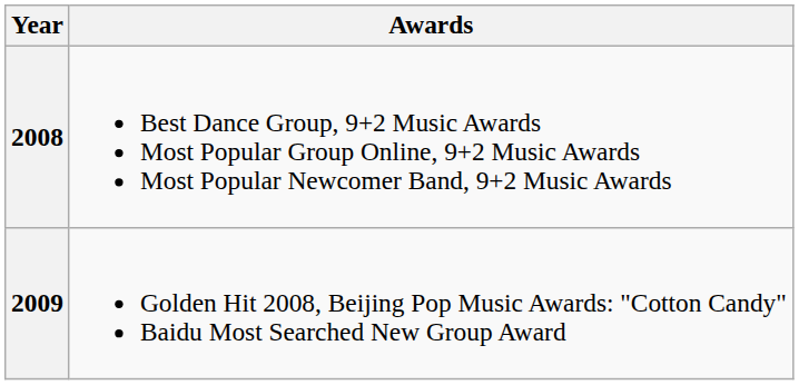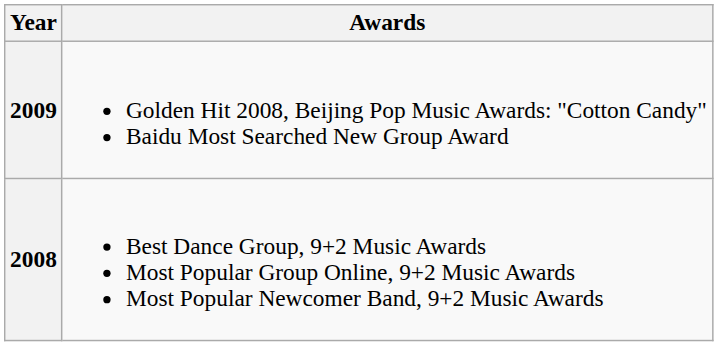 <table class="wikitable">
 <tr>
 <th>Year</th>
 <th>Awards</th>
 </tr>
 <tr>
+<th>2009</th>
+<td><br><ul><li>Golden Hit 2008, Beijing Pop Music Awards: "Cotton Candy"</li><li>Baidu Most Searched New Group Award</li></ul></td>
+</tr>
+<tr>
 <th>2008</th>
 <td><br><ul><li>Best Dance Group, 9+2 Music Awards</li><li>Most Popular Group Online, 9+2 Music Awards</li><li>Most Popular Newcomer Band, 9+2 Music Awards</li></ul></td>
 </tr>
-<tr>
-<th>2009</th>
-<td><br><ul><li>Golden Hit 2008, Beijing Pop Music Awards: "Cotton Candy"</li><li>Baidu Most Searched New Group Award</li></ul></td>
-</tr>
 </table>
